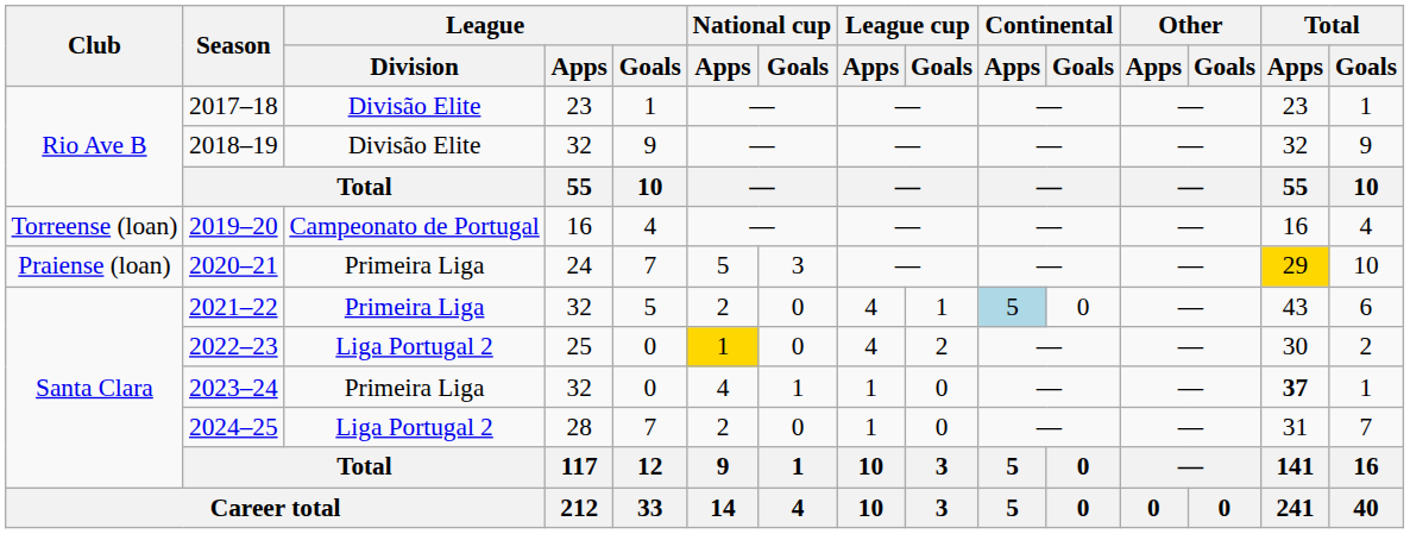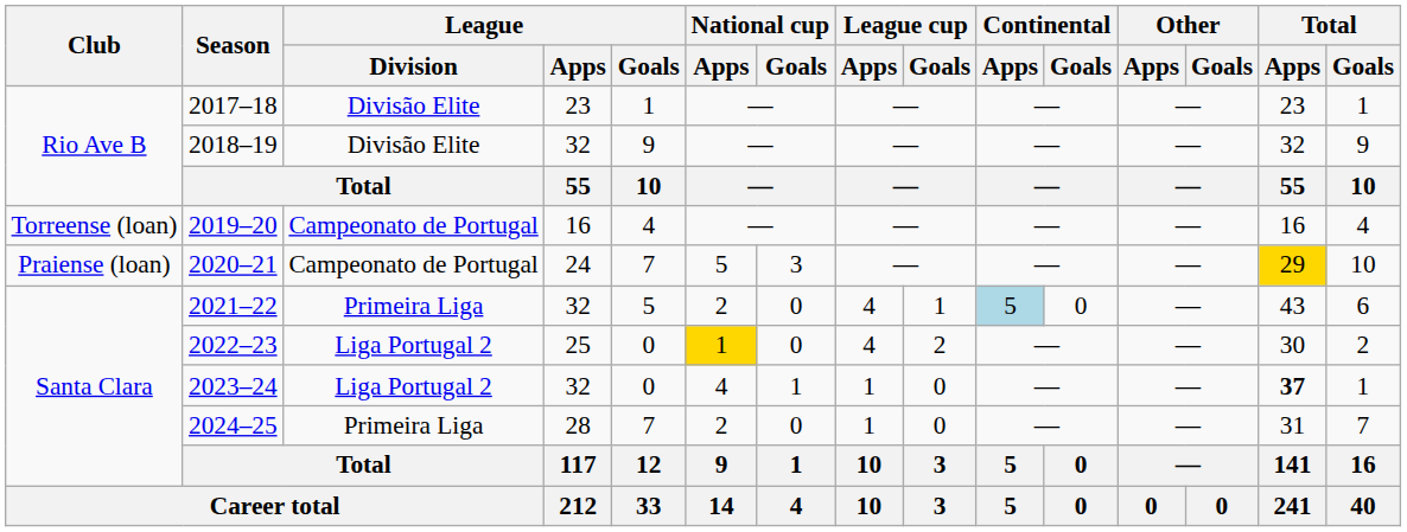 <table class="wikitable" style="text-align: center;">
 <tr>
 <th rowspan="2">Club</th>
 <th rowspan="2">Season</th>
 <th colspan="3">League</th>
 <th colspan="2">National cup</th>
 <th colspan="2">League cup</th>
 <th colspan="2">Continental</th>
 <th colspan="2">Other</th>
 <th colspan="2">Total</th>
 </tr>
 <tr>
 <th>Division</th>
 <th>Apps</th>
 <th>Goals</th>
 <th>Apps</th>
 <th>Goals</th>
 <th>Apps</th>
 <th>Goals</th>
 <th>Apps</th>
 <th>Goals</th>
 <th>Apps</th>
 <th>Goals</th>
 <th>Apps</th>
 <th>Goals</th>
 </tr>
 <tr>
 <td rowspan="3"><a href='#'>Rio Ave B</a></td>
 <td>2017–18</td>
 <td><a href='#'>Divisão Elite</a></td>
 <td>23</td>
 <td>1</td>
 <td colspan="2">—</td>
 <td colspan="2">—</td>
 <td colspan="2">—</td>
 <td colspan="2">—</td>
 <td>23</td>
 <td>1</td>
 </tr>
 <tr>
 <td>2018–19</td>
 <td>Divisão Elite</td>
 <td>32</td>
 <td>9</td>
 <td colspan="2">—</td>
 <td colspan="2">—</td>
 <td colspan="2">—</td>
 <td colspan="2">—</td>
 <td>32</td>
 <td>9</td>
 </tr>
 <tr>
 <th colspan=2>Total</th>
 <th>55</th>
 <th>10</th>
 <th colspan="2">—</th>
 <th colspan="2">—</th>
 <th colspan="2">—</th>
 <th colspan="2">—</th>
 <th>55</th>
 <th>10</th>
 </tr>
 <tr>
 <td><a href='#'>Torreense</a> (loan)</td>
 <td><a href='#'>2019–20</a></td>
 <td><a href='#'>Campeonato de Portugal</a></td>
 <td>16</td>
 <td>4</td>
 <td colspan="2">—</td>
 <td colspan="2">—</td>
 <td colspan="2">—</td>
 <td colspan="2">—</td>
 <td>16</td>
 <td>4</td>
 </tr>
 <tr>
 <td><a href='#'>Praiense</a> (loan)</td>
 <td><a href='#'>2020–21</a></td>
-<td>Primeira Liga</td>
+<td>Campeonato de Portugal</td>
 <td>24</td>
 <td>7</td>
 <td>5</td>
 <td>3</td>
 <td colspan="2">—</td>
 <td colspan="2">—</td>
 <td colspan="2">—</td>
 <td style="background: gold;">29</td>
 <td>10</td>
 </tr>
 <tr>
 <td rowspan="5"><a href='#'>Santa Clara</a></td>
 <td><a href='#'>2021–22</a></td>
 <td><a href='#'>Primeira Liga</a></td>
 <td>32</td>
 <td>5</td>
 <td>2</td>
 <td>0</td>
 <td>4</td>
 <td>1</td>
 <td style="background: lightblue;">5</td>
 <td>0</td>
 <td colspan=2>—</td>
 <td>43</td>
 <td>6</td>
 </tr>
 <tr>
 <td><a href='#'>2022–23</a></td>
 <td><a href='#'>Liga Portugal 2</a></td>
 <td>25</td>
 <td>0</td>
 <td style="background: gold;">1</td>
 <td>0</td>
 <td>4</td>
 <td>2</td>
 <td colspan=2>—</td>
 <td colspan=2>—</td>
 <td>30</td>
 <td>2</td>
 </tr>
 <tr>
 <td><a href='#'>2023–24</a></td>
-<td>Primeira Liga</td>
+<td><a href='#'>Liga Portugal 2</a></td>
 <td>32</td>
 <td>0</td>
 <td>4</td>
 <td>1</td>
 <td>1</td>
 <td>0</td>
 <td colspan=2>—</td>
 <td colspan=2>—</td>
 <td><strong>37</strong></td>
 <td>1</td>
 </tr>
 <tr>
 <td><a href='#'>2024–25</a></td>
-<td><a href='#'>Liga Portugal 2</a></td>
+<td>Primeira Liga</td>
 <td>28</td>
 <td>7</td>
 <td>2</td>
 <td>0</td>
 <td>1</td>
 <td>0</td>
 <td colspan=2>—</td>
 <td colspan=2>—</td>
 <td>31</td>
 <td>7</td>
 </tr>
 <tr>
 <th colspan="2">Total</th>
 <th>117</th>
 <th>12</th>
 <th>9</th>
 <th>1</th>
 <th>10</th>
 <th>3</th>
 <th>5</th>
 <th>0</th>
 <th colspan=2>—</th>
 <th>141</th>
 <th>16</th>
 </tr>
 <tr>
 <th colspan="3">Career total</th>
 <th>212</th>
 <th>33</th>
 <th>14</th>
 <th>4</th>
 <th>10</th>
 <th>3</th>
 <th>5</th>
 <th>0</th>
 <th>0</th>
 <th>0</th>
 <th>241</th>
 <th>40</th>
 </tr>
 </table>
